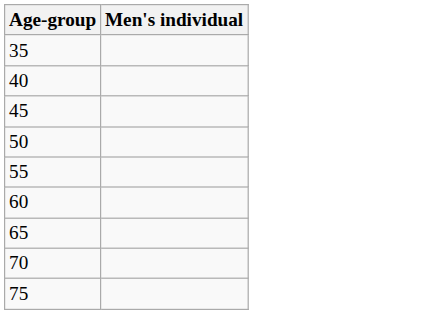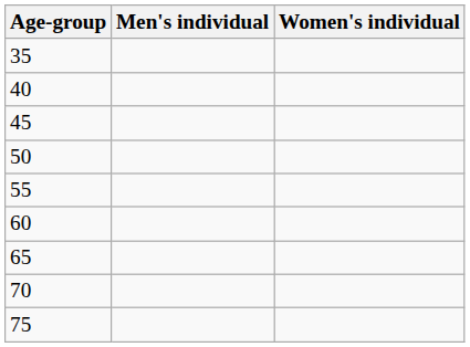 <table class=wikitable>
 <tr>
 <th>Age-group</th>
 <th>Men's individual</th>
+<th>Women's individual</th>
 </tr>
 <tr>
 <td>35</td>
+<td></td>
 <td></td>
 </tr>
 <tr>
 <td>40</td>
 <td></td>
+<td></td>
 </tr>
 <tr>
 <td>45</td>
+<td></td>
 <td></td>
 </tr>
 <tr>
 <td>50</td>
 <td></td>
+<td></td>
 </tr>
 <tr>
 <td>55</td>
+<td></td>
 <td></td>
 </tr>
 <tr>
 <td>60</td>
 <td></td>
+<td></td>
 </tr>
 <tr>
 <td>65</td>
+<td></td>
 <td></td>
 </tr>
 <tr>
 <td>70</td>
 <td></td>
+<td></td>
 </tr>
 <tr>
 <td>75</td>
 <td></td>
+<td></td>
 </tr>
 </table>
